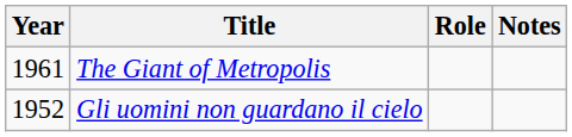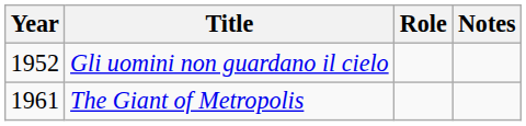 <table class="wikitable sortable">
 <tr>
 <th>Year</th>
 <th>Title</th>
 <th>Role</th>
 <th class="unsortable">Notes</th>
 </tr>
 <tr>
+<td>1952</td>
+<td><em><a href='#'>Gli uomini non guardano il cielo</a></em></td>
+<td></td>
+<td></td>
+</tr>
+<tr>
 <td>1961</td>
 <td><em><a href='#'>The Giant of Metropolis</a></em></td>
 <td></td>
 <td></td>
 </tr>
-<tr>
-<td>1952</td>
-<td><em><a href='#'>Gli uomini non guardano il cielo</a></em></td>
-<td></td>
-<td></td>
-</tr>
 </table>
